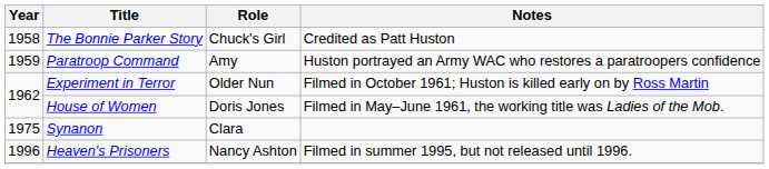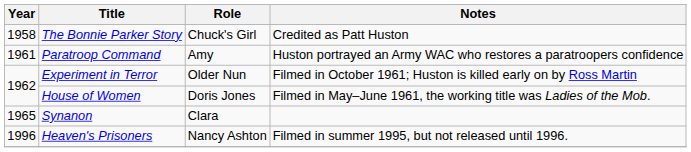 <table class="wikitable sortable plainrowheaders">
 <tr>
 <th scope="col">Year</th>
 <th scope="col">Title</th>
 <th scope="col">Role</th>
 <th scope="col">Notes</th>
 </tr>
 <tr>
 <td>1958</td>
 <td><em><a href='#'>The Bonnie Parker Story</a></em></td>
 <td>Chuck's Girl</td>
 <td>Credited as Patt Huston</td>
 </tr>
 <tr>
-<td>1959</td>
+<td>1961</td>
 <td><em><a href='#'>Paratroop Command</a></em></td>
 <td>Amy</td>
 <td>Huston portrayed an Army WAC who restores a paratroopers confidence</td>
 </tr>
 <tr>
 <td rowspan=2>1962</td>
 <td><em><a href='#'>Experiment in Terror</a></em></td>
 <td>Older Nun</td>
 <td>Filmed in October 1961; Huston is killed early on by <a href='#'>Ross Martin</a></td>
 </tr>
 <tr>
 <td><em><a href='#'>House of Women</a></em></td>
 <td>Doris Jones</td>
 <td>Filmed in May–June 1961, the working title was <em>Ladies of the Mob</em>.</td>
 </tr>
 <tr>
-<td>1975</td>
+<td>1965</td>
 <td><em><a href='#'>Synanon</a></em></td>
 <td>Clara</td>
 <td></td>
 </tr>
 <tr>
 <td>1996</td>
 <td><em><a href='#'>Heaven's Prisoners</a></em></td>
 <td>Nancy Ashton</td>
 <td>Filmed in summer 1995, but not released until 1996.</td>
 </tr>
 <tr>
 </tr>
 </table>
